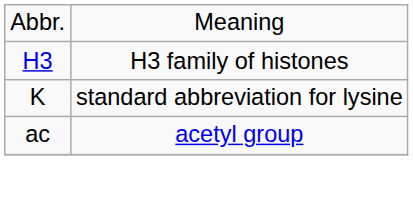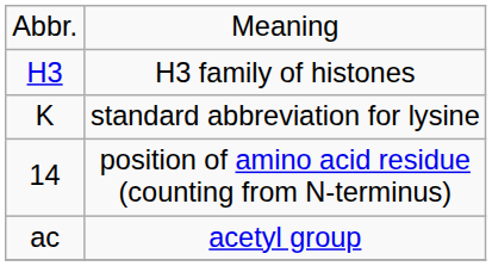 <table class="wikitable" style="text-align:center">
 <tr>
 <td>Abbr.</td>
 <td>Meaning</td>
 </tr>
 <tr>
 <td><a href='#'>H3</a></td>
 <td>H3 family of histones</td>
 </tr>
 <tr>
 <td>K</td>
 <td>standard abbreviation for lysine</td>
 </tr>
 <tr>
+<td>14</td>
+<td>position of <a href='#'>amino acid residue</a> <br>(counting from N-terminus)</td>
+</tr>
+<tr>
 <td>ac</td>
 <td><a href='#'>acetyl group</a></td>
 </tr>
 <tr>
 </tr>
 </table>
